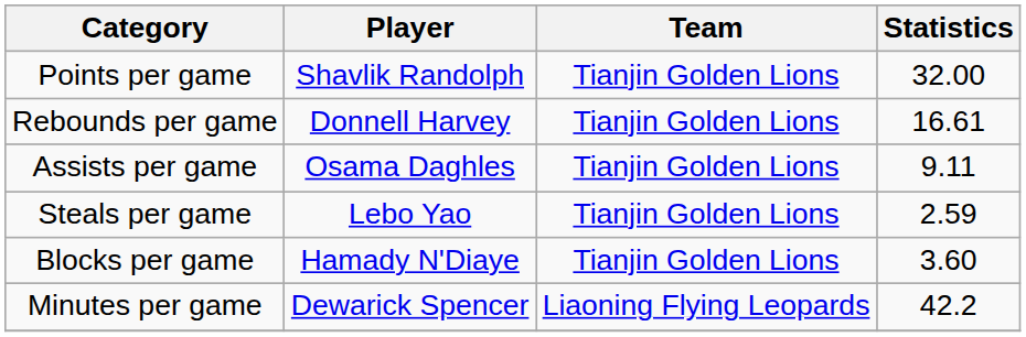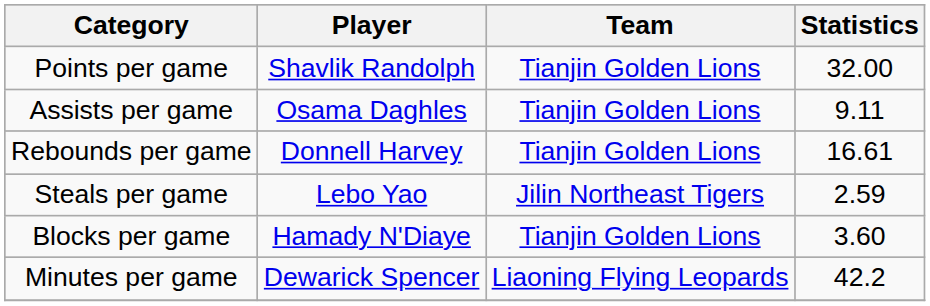 <table class="wikitable" style="text-align:center">
 <tr>
 <th>Category</th>
 <th>Player</th>
 <th>Team</th>
 <th>Statistics</th>
 </tr>
 <tr>
 <td>Points per game</td>
 <td> <a href='#'>Shavlik Randolph</a></td>
 <td><a href='#'>Tianjin Golden Lions</a></td>
 <td>32.00</td>
 </tr>
 <tr>
+<td>Assists per game</td>
+<td> <a href='#'>Osama Daghles</a></td>
+<td><a href='#'>Tianjin Golden Lions</a></td>
+<td>9.11</td>
+</tr>
+<tr>
 <td>Rebounds per game</td>
 <td> <a href='#'>Donnell Harvey</a></td>
 <td><a href='#'>Tianjin Golden Lions</a></td>
 <td>16.61</td>
 </tr>
 <tr>
-<td>Assists per game</td>
-<td> <a href='#'>Osama Daghles</a></td>
-<td><a href='#'>Tianjin Golden Lions</a></td>
-<td>9.11</td>
-</tr>
-<tr>
 <td>Steals per game</td>
 <td> <a href='#'>Lebo Yao</a></td>
-<td><a href='#'>Tianjin Golden Lions</a></td>
+<td><a href='#'>Jilin Northeast Tigers</a></td>
 <td>2.59</td>
 </tr>
 <tr>
 <td>Blocks per game</td>
 <td> <a href='#'>Hamady N'Diaye</a></td>
 <td><a href='#'>Tianjin Golden Lions</a></td>
 <td>3.60</td>
 </tr>
 <tr>
 <td>Minutes per game</td>
 <td> <a href='#'>Dewarick Spencer</a></td>
 <td><a href='#'>Liaoning Flying Leopards</a></td>
 <td>42.2</td>
 </tr>
 <tr>
 </tr>
 </table>
